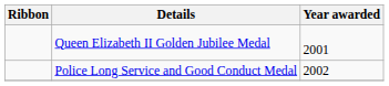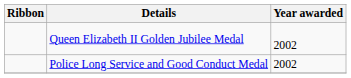 <table class="wikitable">
 <tr>
 <th>Ribbon</th>
 <th>Details</th>
 <th>Year awarded</th>
 </tr>
 <tr>
 <td></td>
 <td><a href='#'>Queen Elizabeth II Golden Jubilee Medal</a></td>
-<td><br>2001</td>
+<td><br>2002</td>
 </tr>
 <tr>
 <td></td>
 <td><a href='#'>Police Long Service and Good Conduct Medal</a></td>
 <td>2002</td>
 </tr>
 <tr>
 </tr>
 </table>
